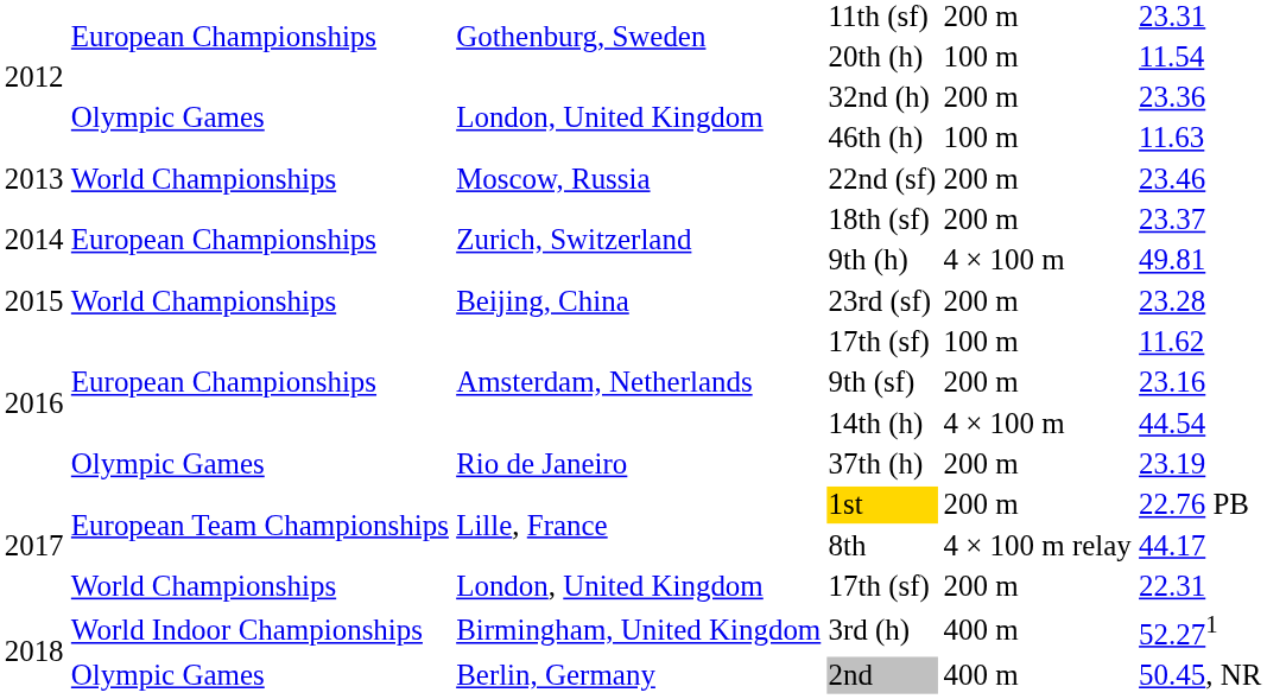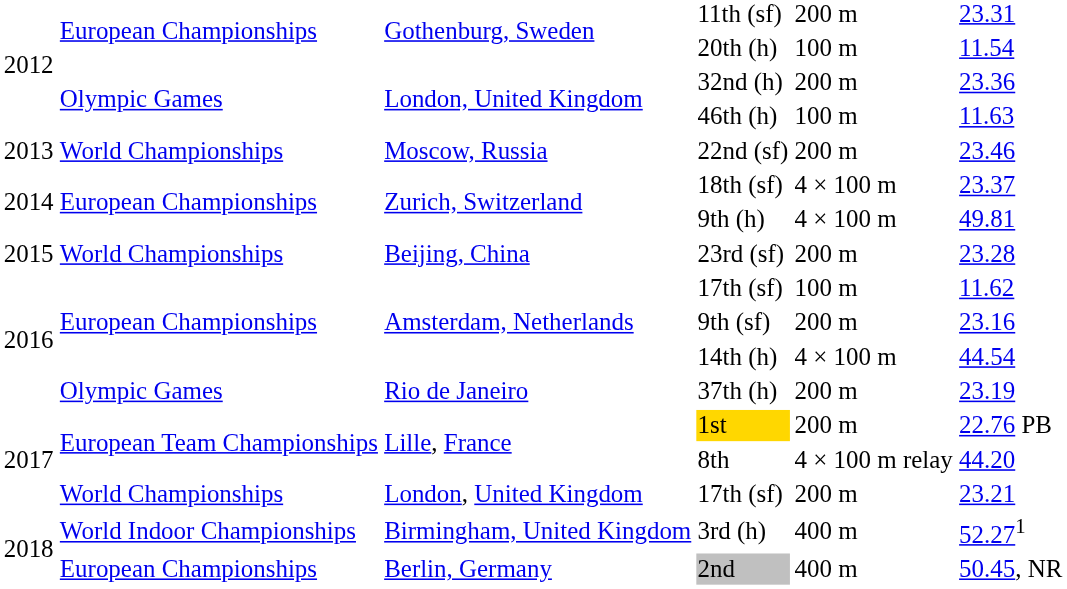 <table>
 <tr>
 <td rowspan=4>2012</td>
 <td rowspan=2><a href='#'>European Championships</a></td>
 <td rowspan=2><a href='#'>Gothenburg, Sweden</a></td>
 <td>11th (sf)</td>
 <td>200 m</td>
 <td><a href='#'>23.31</a></td>
 </tr>
 <tr>
 <td>20th (h)</td>
 <td>100 m</td>
 <td><a href='#'>11.54</a></td>
 </tr>
 <tr>
 <td rowspan=2><a href='#'>Olympic Games</a></td>
 <td rowspan=2><a href='#'>London, United Kingdom</a></td>
 <td>32nd (h)</td>
 <td>200 m</td>
 <td><a href='#'>23.36</a></td>
 </tr>
 <tr>
 <td>46th (h)</td>
 <td>100 m</td>
 <td><a href='#'>11.63</a></td>
 </tr>
 <tr>
 <td>2013</td>
 <td><a href='#'>World Championships</a></td>
 <td><a href='#'>Moscow, Russia</a></td>
 <td>22nd (sf)</td>
 <td>200 m</td>
 <td><a href='#'>23.46</a></td>
 </tr>
 <tr>
 <td rowspan=2>2014</td>
 <td rowspan=2><a href='#'>European Championships</a></td>
 <td rowspan=2><a href='#'>Zurich, Switzerland</a></td>
 <td>18th (sf)</td>
-<td>200 m</td>
+<td>4 × 100 m</td>
 <td><a href='#'>23.37</a></td>
 </tr>
 <tr>
 <td>9th (h)</td>
 <td>4 × 100 m</td>
 <td><a href='#'>49.81</a></td>
 </tr>
 <tr>
 <td>2015</td>
 <td><a href='#'>World Championships</a></td>
 <td><a href='#'>Beijing, China</a></td>
 <td>23rd (sf)</td>
 <td>200 m</td>
 <td><a href='#'>23.28</a></td>
 </tr>
 <tr>
 <td rowspan=4>2016</td>
 <td rowspan=3><a href='#'>European Championships</a></td>
 <td rowspan=3><a href='#'>Amsterdam, Netherlands</a></td>
 <td>17th (sf)</td>
 <td>100 m</td>
 <td><a href='#'>11.62</a></td>
 </tr>
 <tr>
 <td>9th (sf)</td>
 <td>200 m</td>
 <td><a href='#'>23.16</a></td>
 </tr>
 <tr>
 <td>14th (h)</td>
 <td>4 × 100 m</td>
 <td><a href='#'>44.54</a></td>
 </tr>
 <tr>
 <td><a href='#'>Olympic Games</a></td>
 <td><a href='#'>Rio de Janeiro</a></td>
 <td>37th (h)</td>
 <td>200 m</td>
 <td><a href='#'>23.19</a></td>
 </tr>
 <tr>
 <td rowspan=3>2017</td>
 <td rowspan=2><a href='#'>European Team Championships</a></td>
 <td rowspan=2><a href='#'>Lille</a>, <a href='#'>France</a></td>
 <td style="background:gold;">1st</td>
 <td>200 m</td>
 <td><a href='#'>22.76</a> PB</td>
 </tr>
 <tr>
 <td>8th</td>
 <td>4 × 100 m relay</td>
-<td><a href='#'>44.17</a></td>
+<td><a href='#'>44.20</a></td>
 </tr>
 <tr>
 <td><a href='#'>World Championships</a></td>
 <td><a href='#'>London</a>, <a href='#'>United Kingdom</a></td>
 <td>17th (sf)</td>
 <td>200 m</td>
-<td><a href='#'>22.31</a></td>
+<td><a href='#'>23.21</a></td>
 </tr>
 <tr>
 <td rowspan=2>2018</td>
 <td><a href='#'>World Indoor Championships</a></td>
 <td><a href='#'>Birmingham, United Kingdom</a></td>
 <td>3rd (h)</td>
 <td>400 m</td>
 <td><a href='#'>52.27</a><sup>1</sup></td>
 </tr>
 <tr>
-<td><a href='#'>Olympic Games</a></td>
+<td><a href='#'>European Championships</a></td>
 <td><a href='#'>Berlin, Germany</a></td>
 <td bgcolor=silver>2nd</td>
 <td>400 m</td>
 <td><a href='#'>50.45</a>, NR</td>
 </tr>
 </table>
